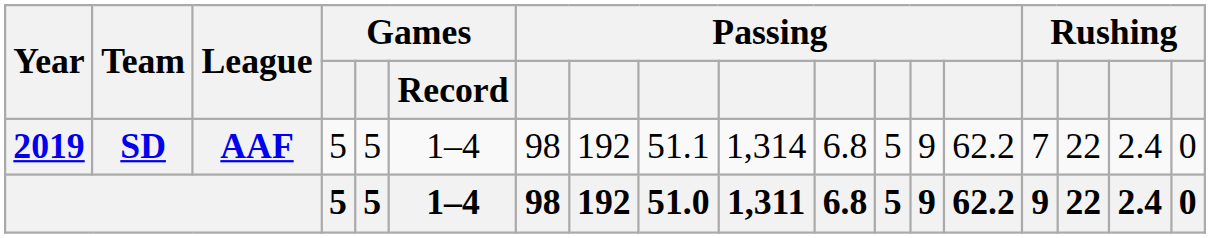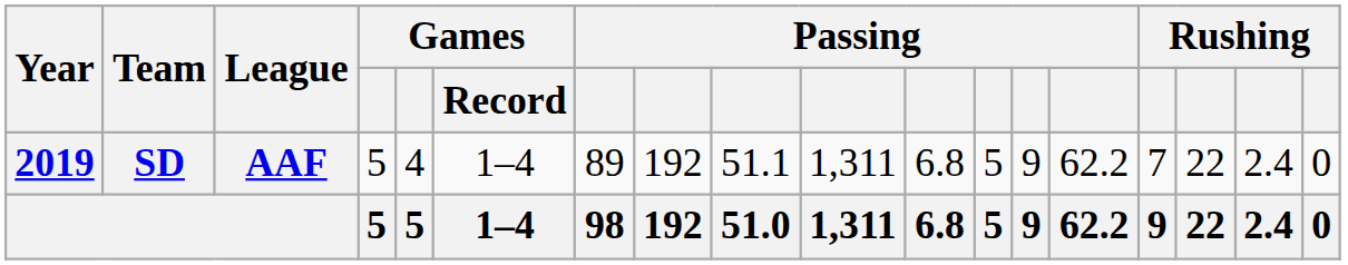 <table class="wikitable" style="text-align:center;">
 <tr>
 <th rowspan="2">Year</th>
 <th rowspan="2">Team</th>
 <th rowspan="2">League</th>
 <th colspan="3">Games</th>
 <th colspan="8">Passing</th>
 <th colspan="4">Rushing</th>
 </tr>
 <tr>
 <th></th>
 <th></th>
 <th>Record</th>
 <th></th>
 <th></th>
 <th></th>
 <th></th>
 <th></th>
 <th></th>
 <th></th>
 <th></th>
 <th></th>
 <th></th>
 <th></th>
 <th></th>
 </tr>
 <tr>
 <th><a href='#'>2019</a></th>
 <th><a href='#'>SD</a></th>
 <th><a href='#'>AAF</a></th>
 <td>5</td>
-<td>5</td>
+<td>4</td>
 <td>1–4</td>
-<td>98</td>
+<td>89</td>
 <td>192</td>
 <td>51.1</td>
-<td>1,314</td>
+<td>1,311</td>
 <td>6.8</td>
 <td>5</td>
 <td>9</td>
 <td>62.2</td>
 <td>7</td>
 <td>22</td>
 <td>2.4</td>
 <td>0</td>
 </tr>
 <tr>
 <th colspan="3"></th>
 <th>5</th>
 <th>5</th>
 <th>1–4</th>
 <th>98</th>
 <th>192</th>
 <th>51.0</th>
 <th>1,311</th>
 <th>6.8</th>
 <th>5</th>
 <th>9</th>
 <th>62.2</th>
 <th>9</th>
 <th>22</th>
 <th>2.4</th>
 <th>0</th>
 </tr>
 </table>
